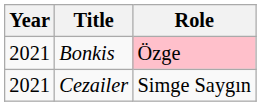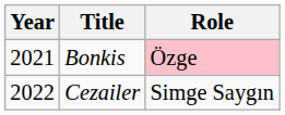 <table class="wikitable">
 <tr>
 <th>Year</th>
 <th>Title</th>
 <th>Role</th>
 </tr>
 <tr>
 <td>2021</td>
 <td><em>Bonkis</em></td>
 <td style="background: pink;">Özge</td>
 </tr>
 <tr>
-<td>2021</td>
+<td>2022</td>
 <td><em>Cezailer</em></td>
 <td>Simge Saygın</td>
 </tr>
 </table>
